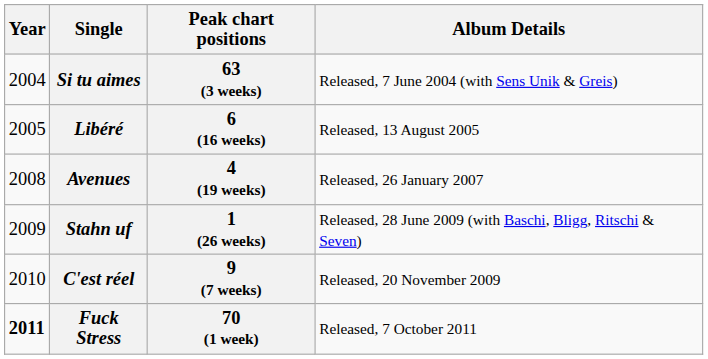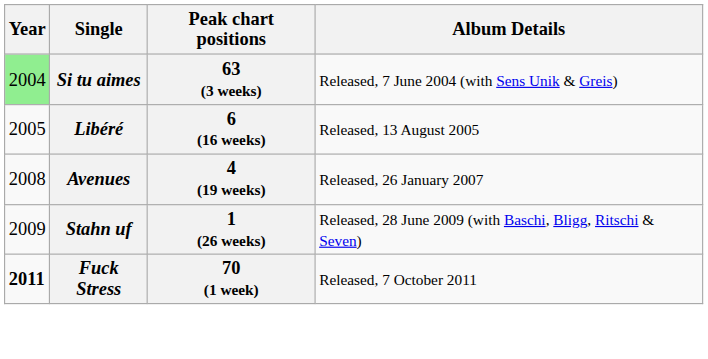 <table class="wikitable">
 <tr>
 <th>Year</th>
 <th>Single</th>
 <th>Peak chart positions</th>
 <th>Album Details</th>
 </tr>
 <tr>
-<td>2004</td>
+<td style="background: lightgreen;">2004</td>
 <th scope="row"><em>Si tu aimes</em></th>
 <th scope="row">63<br><small>(3 weeks)</small></th>
 <td><small>Released, 7 June 2004 (with <a href='#'>Sens Unik</a> & <a href='#'>Greis</a>)</small></td>
 </tr>
 <tr>
 <td>2005</td>
 <th scope="row"><em>Libéré</em></th>
 <th scope="row">6<br><small>(16 weeks)</small></th>
 <td><small>Released, 13 August 2005</small></td>
 </tr>
 <tr>
 <td>2008</td>
 <th scope="row"><em>Avenues</em></th>
 <th scope="row">4<br><small>(19 weeks)</small></th>
 <td><small>Released, 26 January 2007</small></td>
 </tr>
 <tr>
 <td>2009</td>
 <th scope="row"><em>Stahn uf</em></th>
 <th scope="row">1<br><small>(26 weeks)</small></th>
 <td><small>Released, 28 June 2009 (with <a href='#'>Baschi</a>, <a href='#'>Bligg</a>, <a href='#'>Ritschi</a> & <a href='#'>Seven</a>)</small></td>
 </tr>
 <tr>
-<td>2010</td>
-<th scope="row"><em>C'est réel</em></th>
-<th scope="row">9<br><small>(7 weeks)</small></th>
-<td><small>Released, 20 November 2009</small></td>
-</tr>
-<tr>
 <td><strong>2011</strong></td>
 <th scope="row"><em>Fuck Stress</em></th>
 <th scope="row">70<br><small>(1 week)</small></th>
 <td><small>Released, 7 October 2011</small></td>
 </tr>
 </table>
